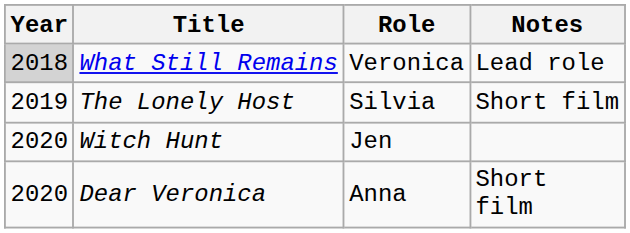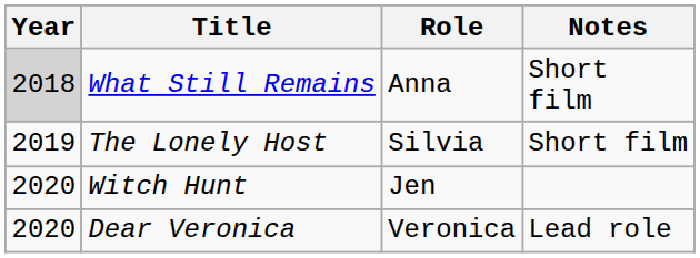 <table class="wikitable">
 <tr>
 <th>Year</th>
 <th>Title</th>
 <th>Role</th>
 <th>Notes</th>
 </tr>
 <tr>
 <td style="background: lightgrey;">2018</td>
 <td><em><a href='#'>What Still Remains</a></em></td>
-<td>Veronica</td>
-<td>Lead role</td>
+<td>Anna</td>
+<td>Short<br>film</td>
 </tr>
 <tr>
 <td>2019</td>
 <td><em>The Lonely Host</em></td>
 <td>Silvia</td>
 <td>Short film</td>
 </tr>
 <tr>
 <td>2020</td>
 <td><em>Witch Hunt</em></td>
 <td>Jen</td>
 <td></td>
 </tr>
 <tr>
 <td>2020</td>
 <td><em>Dear Veronica</em></td>
-<td>Anna</td>
-<td>Short<br>film</td>
+<td>Veronica</td>
+<td>Lead role</td>
 </tr>
 </table>
